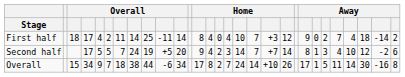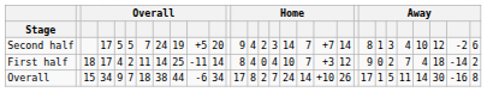 <table class="wikitable" style="text-align: right;">
 <tr>
 <th rawspan=2></th>
 <th rawspan=2></th>
 <th colspan=9>Overall</th>
 <th rawspan=1></th>
 <th colspan=8>Home</th>
 <th rawspan=1></th>
 <th colspan=8>Away</th>
 </tr>
 <tr>
 <th>Stage</th>
 <th></th>
 <th></th>
 <th></th>
 <th></th>
 <th></th>
 <th></th>
 <th></th>
 <th></th>
 <th></th>
 <th></th>
 <th></th>
 <th></th>
 <th></th>
 <th></th>
 <th></th>
 <th></th>
 <th></th>
 <th></th>
 <th></th>
 <th></th>
 <th></th>
 <th></th>
 <th></th>
 <th></th>
 <th></th>
 <th></th>
 <th></th>
 <th></th>
 </tr>
 <tr>
+<td align="left">Second half</td>
+<td></td>
+<td></td>
+<td>17</td>
+<td>5</td>
+<td>5</td>
+<td>7</td>
+<td>24</td>
+<td>19</td>
+<td>+5</td>
+<td>20</td>
+<td></td>
+<td>9</td>
+<td>4</td>
+<td>2</td>
+<td>3</td>
+<td>14</td>
+<td>7</td>
+<td>+7</td>
+<td>14</td>
+<td></td>
+<td>8</td>
+<td>1</td>
+<td>3</td>
+<td>4</td>
+<td>10</td>
+<td>12</td>
+<td>-2</td>
+<td>6</td>
+</tr>
+<tr>
 <td align="left">First half</td>
 <td></td>
 <td>18</td>
 <td>17</td>
 <td>4</td>
 <td>2</td>
 <td>11</td>
 <td>14</td>
 <td>25</td>
 <td>-11</td>
 <td>14</td>
 <td></td>
 <td>8</td>
 <td>4</td>
 <td>0</td>
 <td>4</td>
 <td>10</td>
 <td>7</td>
 <td>+3</td>
 <td>12</td>
 <td></td>
 <td>9</td>
 <td>0</td>
 <td>2</td>
 <td>7</td>
 <td>4</td>
 <td>18</td>
 <td>-14</td>
 <td>2</td>
-</tr>
-<tr>
-<td align="left">Second half</td>
-<td></td>
-<td></td>
-<td>17</td>
-<td>5</td>
-<td>5</td>
-<td>7</td>
-<td>24</td>
-<td>19</td>
-<td>+5</td>
-<td>20</td>
-<td></td>
-<td>9</td>
-<td>4</td>
-<td>2</td>
-<td>3</td>
-<td>14</td>
-<td>7</td>
-<td>+7</td>
-<td>14</td>
-<td></td>
-<td>8</td>
-<td>1</td>
-<td>3</td>
-<td>4</td>
-<td>10</td>
-<td>12</td>
-<td>-2</td>
-<td>6</td>
 </tr>
 <tr>
 <td align="left">Overall</td>
 <td></td>
 <td>15</td>
 <td>34</td>
 <td>9</td>
 <td>7</td>
 <td>18</td>
 <td>38</td>
 <td>44</td>
 <td>-6</td>
 <td>34</td>
 <td></td>
 <td>17</td>
 <td>8</td>
 <td>2</td>
 <td>7</td>
 <td>24</td>
 <td>14</td>
 <td>+10</td>
 <td>26</td>
 <td></td>
 <td>17</td>
 <td>1</td>
 <td>5</td>
 <td>11</td>
 <td>14</td>
 <td>30</td>
 <td>-16</td>
 <td>8</td>
 </tr>
 </table>
